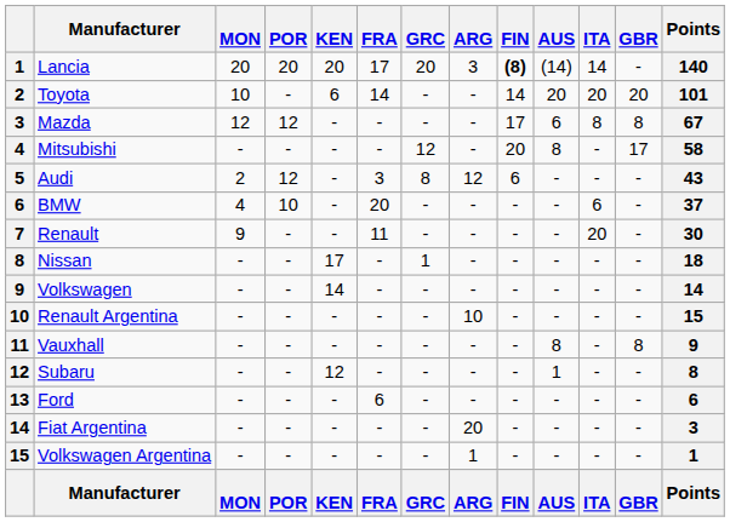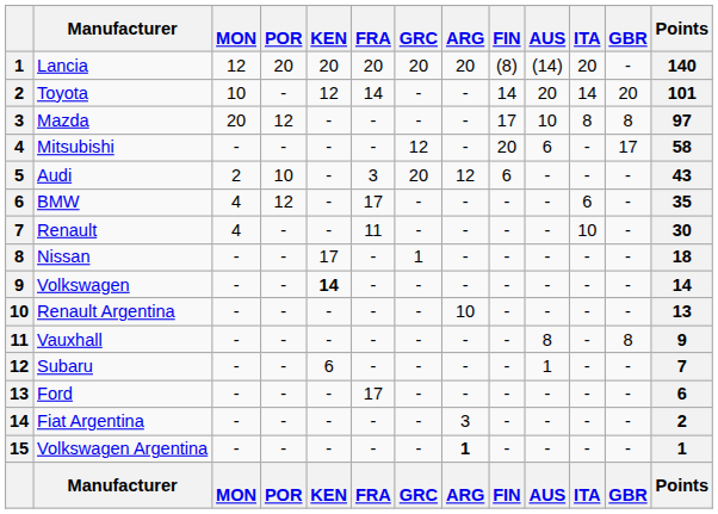 <table class="wikitable" style="text-align:center; font-size:85%;">
 <tr valign="top">
 <th valign="middle"></th>
 <th valign="middle">Manufacturer</th>
 <th><br><a href='#'>MON</a></th>
 <th><br><a href='#'>POR</a></th>
 <th><br><a href='#'>KEN</a></th>
 <th><br><a href='#'>FRA</a></th>
 <th><br><a href='#'>GRC</a></th>
 <th><br><a href='#'>ARG</a></th>
 <th><br><a href='#'>FIN</a></th>
 <th><br><a href='#'>AUS</a></th>
 <th><br><a href='#'>ITA</a></th>
 <th><br><a href='#'>GBR</a></th>
 <th valign="middle">Points</th>
 </tr>
 <tr>
 <th>1</th>
 <td align=left> <a href='#'>Lancia</a></td>
+<td>12</td>
 <td>20</td>
 <td>20</td>
 <td>20</td>
-<td>17</td>
 <td>20</td>
-<td>3</td>
-<td><strong>(8)</strong></td>
+<td>20</td>
+<td>(8)</td>
 <td>(14)</td>
-<td>14</td>
+<td>20</td>
 <td>-</td>
 <th>140</th>
 </tr>
 <tr>
 <th>2</th>
 <td align=left> <a href='#'>Toyota</a></td>
 <td>10</td>
 <td>-</td>
-<td>6</td>
+<td>12</td>
 <td>14</td>
 <td>-</td>
 <td>-</td>
 <td>14</td>
 <td>20</td>
-<td>20</td>
+<td>14</td>
 <td>20</td>
 <th>101</th>
 </tr>
 <tr>
 <th>3</th>
 <td align=left> <a href='#'>Mazda</a></td>
-<td>12</td>
+<td>20</td>
 <td>12</td>
 <td>-</td>
 <td>-</td>
 <td>-</td>
 <td>-</td>
 <td>17</td>
-<td>6</td>
+<td>10</td>
 <td>8</td>
 <td>8</td>
-<th>67</th>
+<th>97</th>
 </tr>
 <tr>
 <th>4</th>
 <td align=left> <a href='#'>Mitsubishi</a></td>
 <td>-</td>
 <td>-</td>
 <td>-</td>
 <td>-</td>
 <td>12</td>
 <td>-</td>
 <td>20</td>
-<td>8</td>
+<td>6</td>
 <td>-</td>
 <td>17</td>
 <th>58</th>
 </tr>
 <tr>
 <th>5</th>
 <td align=left> <a href='#'>Audi</a></td>
 <td>2</td>
-<td>12</td>
+<td>10</td>
 <td>-</td>
 <td>3</td>
-<td>8</td>
+<td>20</td>
 <td>12</td>
 <td>6</td>
 <td>-</td>
 <td>-</td>
 <td>-</td>
 <th>43</th>
 </tr>
 <tr>
 <th>6</th>
 <td align=left> <a href='#'>BMW</a></td>
 <td>4</td>
-<td>10</td>
+<td>12</td>
 <td>-</td>
-<td>20</td>
+<td>17</td>
 <td>-</td>
 <td>-</td>
 <td>-</td>
 <td>-</td>
 <td>6</td>
 <td>-</td>
-<th>37</th>
+<th>35</th>
 </tr>
 <tr>
 <th>7</th>
 <td align=left> <a href='#'>Renault</a></td>
-<td>9</td>
+<td>4</td>
 <td>-</td>
 <td>-</td>
 <td>11</td>
 <td>-</td>
 <td>-</td>
 <td>-</td>
 <td>-</td>
-<td>20</td>
+<td>10</td>
 <td>-</td>
 <th>30</th>
 </tr>
 <tr>
 <th>8</th>
 <td align=left> <a href='#'>Nissan</a></td>
 <td>-</td>
 <td>-</td>
 <td>17</td>
 <td>-</td>
 <td>1</td>
 <td>-</td>
 <td>-</td>
 <td>-</td>
 <td>-</td>
 <td>-</td>
 <th>18</th>
 </tr>
 <tr>
 <th>9</th>
 <td align=left> <a href='#'>Volkswagen</a></td>
 <td>-</td>
 <td>-</td>
-<td>14</td>
+<td><strong>14</strong></td>
 <td>-</td>
 <td>-</td>
 <td>-</td>
 <td>-</td>
 <td>-</td>
 <td>-</td>
 <td>-</td>
 <th>14</th>
 </tr>
 <tr>
 <th>10</th>
 <td align=left> <a href='#'>Renault Argentina</a></td>
 <td>-</td>
 <td>-</td>
 <td>-</td>
 <td>-</td>
 <td>-</td>
 <td>10</td>
 <td>-</td>
 <td>-</td>
 <td>-</td>
 <td>-</td>
-<th>15</th>
+<th>13</th>
 </tr>
 <tr>
 <th>11</th>
 <td align=left> <a href='#'>Vauxhall</a></td>
 <td>-</td>
 <td>-</td>
 <td>-</td>
 <td>-</td>
 <td>-</td>
 <td>-</td>
 <td>-</td>
 <td>8</td>
 <td>-</td>
 <td>8</td>
 <th>9</th>
 </tr>
 <tr>
 <th>12</th>
 <td align=left> <a href='#'>Subaru</a></td>
 <td>-</td>
 <td>-</td>
-<td>12</td>
+<td>6</td>
 <td>-</td>
 <td>-</td>
 <td>-</td>
 <td>-</td>
 <td>1</td>
 <td>-</td>
 <td>-</td>
-<th>8</th>
+<th>7</th>
 </tr>
 <tr>
 <th>13</th>
 <td align=left> <a href='#'>Ford</a></td>
 <td>-</td>
 <td>-</td>
 <td>-</td>
-<td>6</td>
+<td>17</td>
 <td>-</td>
 <td>-</td>
 <td>-</td>
 <td>-</td>
 <td>-</td>
 <td>-</td>
 <th>6</th>
 </tr>
 <tr>
 <th>14</th>
 <td align=left> <a href='#'>Fiat Argentina</a></td>
 <td>-</td>
 <td>-</td>
 <td>-</td>
 <td>-</td>
 <td>-</td>
-<td>20</td>
+<td>3</td>
 <td>-</td>
 <td>-</td>
 <td>-</td>
 <td>-</td>
-<th>3</th>
+<th>2</th>
 </tr>
 <tr>
 <th>15</th>
 <td align=left> <a href='#'>Volkswagen Argentina</a></td>
 <td>-</td>
 <td>-</td>
 <td>-</td>
 <td>-</td>
 <td>-</td>
-<td>1</td>
+<td><strong>1</strong></td>
 <td>-</td>
 <td>-</td>
 <td>-</td>
 <td>-</td>
 <th>1</th>
 </tr>
 <tr valign="top">
 <th valign="middle"></th>
 <th valign="middle">Manufacturer</th>
 <th><br><a href='#'>MON</a></th>
 <th><br><a href='#'>POR</a></th>
 <th><br><a href='#'>KEN</a></th>
 <th><br><a href='#'>FRA</a></th>
 <th><br><a href='#'>GRC</a></th>
 <th><br><a href='#'>ARG</a></th>
 <th><br><a href='#'>FIN</a></th>
 <th><br><a href='#'>AUS</a></th>
 <th><br><a href='#'>ITA</a></th>
 <th><br><a href='#'>GBR</a></th>
 <th valign="middle">Points</th>
 </tr>
 </table>
